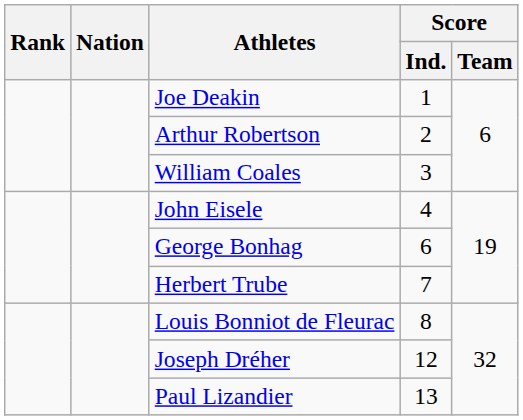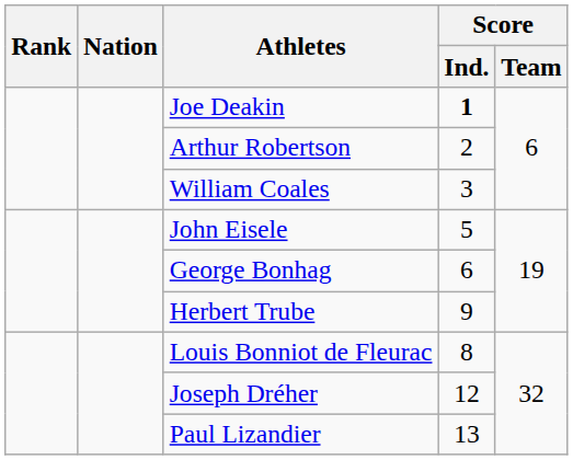 <table class="wikitable sortable" style=text-align:center>
 <tr>
 <th rowspan=2>Rank</th>
 <th rowspan=2>Nation</th>
 <th rowspan=2>Athletes</th>
 <th colspan=2>Score</th>
 </tr>
 <tr>
 <th>Ind.</th>
 <th>Team</th>
 </tr>
 <tr>
 <td rowspan=3></td>
 <td rowspan=3 align=left></td>
 <td align=left><a href='#'>Joe Deakin</a></td>
-<td>1</td>
+<td><strong>1</strong></td>
 <td rowspan=3>6</td>
 </tr>
 <tr>
 <td align=left><a href='#'>Arthur Robertson</a></td>
 <td>2</td>
 </tr>
 <tr>
 <td align=left><a href='#'>William Coales</a></td>
 <td>3</td>
 </tr>
 <tr>
 <td rowspan=3></td>
 <td rowspan=3 align=left></td>
 <td align=left><a href='#'>John Eisele</a></td>
-<td>4</td>
+<td>5</td>
 <td rowspan=3>19</td>
 </tr>
 <tr>
 <td align=left><a href='#'>George Bonhag</a></td>
 <td>6</td>
 </tr>
 <tr>
 <td align=left><a href='#'>Herbert Trube</a></td>
-<td>7</td>
+<td>9</td>
 </tr>
 <tr>
 <td rowspan=3></td>
 <td rowspan=3 align=left></td>
 <td align=left><a href='#'>Louis Bonniot de Fleurac</a></td>
 <td>8</td>
 <td rowspan=3>32</td>
 </tr>
 <tr>
 <td align=left><a href='#'>Joseph Dréher</a></td>
 <td>12</td>
 </tr>
 <tr>
 <td align=left><a href='#'>Paul Lizandier</a></td>
 <td>13</td>
 </tr>
 </table>
